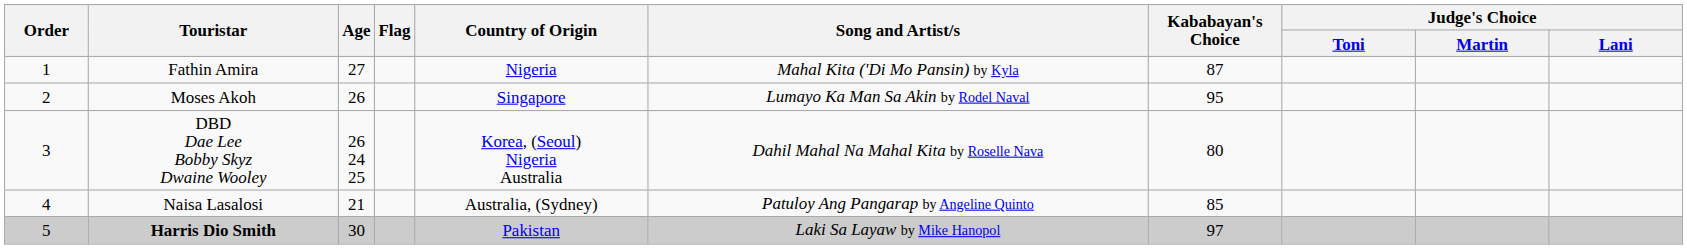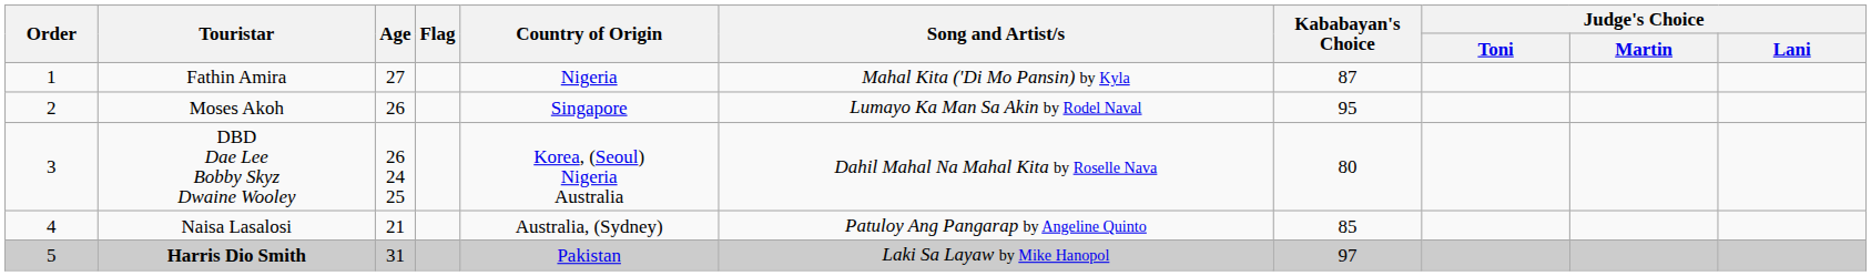 <table class="wikitable" style="text-align:center; line-height:17px; width:100%;">
 <tr>
 <th scope="col" rowspan="2" width="05%">Order</th>
 <th scope="col" rowspan="2" width="15%">Touristar</th>
 <th scope="col" rowspan="2" width="02%">Age</th>
 <th scope="col" rowspan="2" width="02%">Flag</th>
 <th scope="col" rowspan="2" width="14%">Country of Origin</th>
 <th scope="col" rowspan="2" width="30%">Song and Artist/s</th>
 <th scope="col" rowspan="2" width="08%">Kababayan's Choice</th>
 <th scope="col" colspan="3" width="24%">Judge's Choice</th>
 </tr>
 <tr>
 <th width="08%"><a href='#'>Toni</a></th>
 <th width="08%"><a href='#'>Martin</a></th>
 <th width="08%"><a href='#'>Lani</a></th>
 </tr>
 <tr>
 <td>1</td>
 <td>Fathin Amira</td>
 <td>27</td>
 <td></td>
 <td><a href='#'>Nigeria</a></td>
 <td><em>Mahal Kita ('Di Mo Pansin)</em> <small>by <a href='#'>Kyla</a></small></td>
 <td>87</td>
 <td></td>
 <td></td>
 <td></td>
 </tr>
 <tr>
 <td>2</td>
 <td>Moses Akoh</td>
 <td>26</td>
 <td></td>
 <td><a href='#'>Singapore</a></td>
 <td><em>Lumayo Ka Man Sa Akin</em> <small>by <a href='#'>Rodel Naval</a></small></td>
 <td>95</td>
 <td></td>
 <td></td>
 <td></td>
 </tr>
 <tr>
 <td>3</td>
 <td>DBD <br><em>Dae Lee</em><br><em>Bobby Skyz</em><br><em>Dwaine Wooley</em></td>
 <td><br>26<br>24<br>25</td>
 <td><br><br><br></td>
 <td><br><a href='#'>Korea</a>, (<a href='#'>Seoul</a>)<br><a href='#'>Nigeria</a><br>Australia</td>
 <td><em>Dahil Mahal Na Mahal Kita</em> <small>by <a href='#'>Roselle Nava</a></small></td>
 <td>80</td>
 <td></td>
 <td></td>
 <td></td>
 </tr>
 <tr>
 <td>4</td>
 <td>Naisa Lasalosi</td>
 <td>21</td>
 <td></td>
 <td>Australia, (Sydney)</td>
 <td><em>Patuloy Ang Pangarap</em> <small>by <a href='#'>Angeline Quinto</a></small></td>
 <td>85</td>
 <td></td>
 <td></td>
 <td></td>
 </tr>
 <tr style="background:#CCC;">
 <td>5</td>
 <td><strong>Harris Dio Smith</strong></td>
-<td>30</td>
+<td>31</td>
 <td></td>
 <td><a href='#'>Pakistan</a></td>
 <td><em>Laki Sa Layaw</em> <small>by <a href='#'>Mike Hanopol</a></small></td>
 <td>97</td>
 <td></td>
 <td></td>
 <td></td>
 </tr>
 </table>
